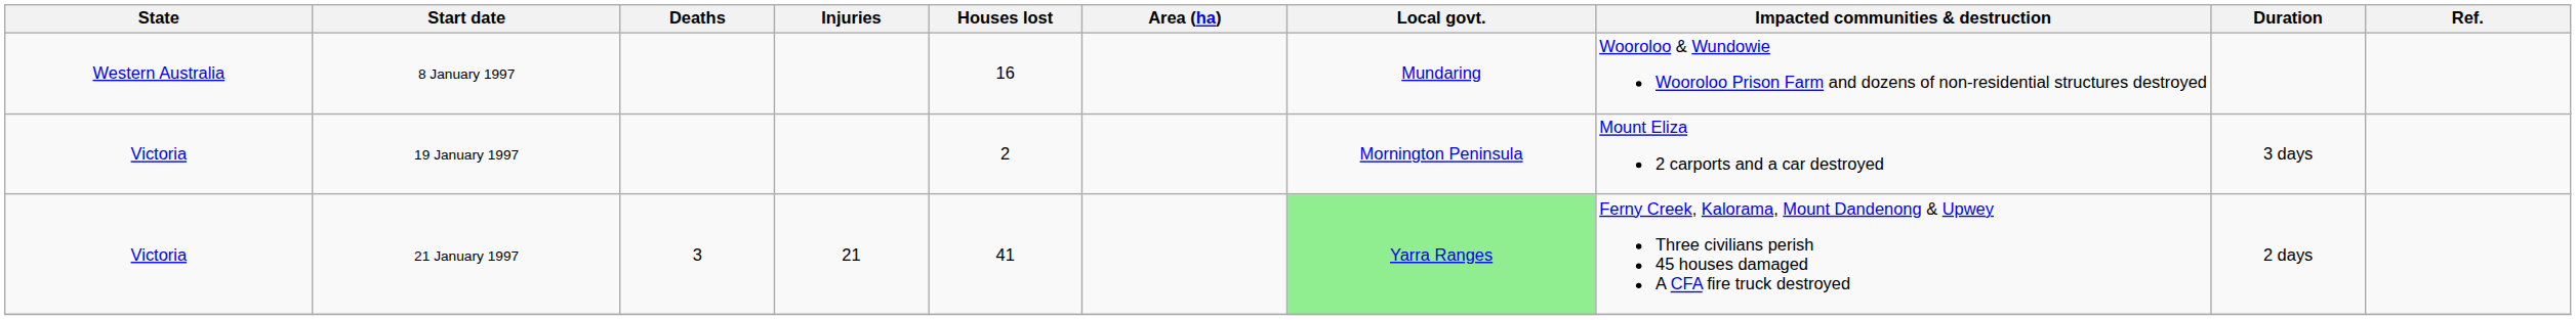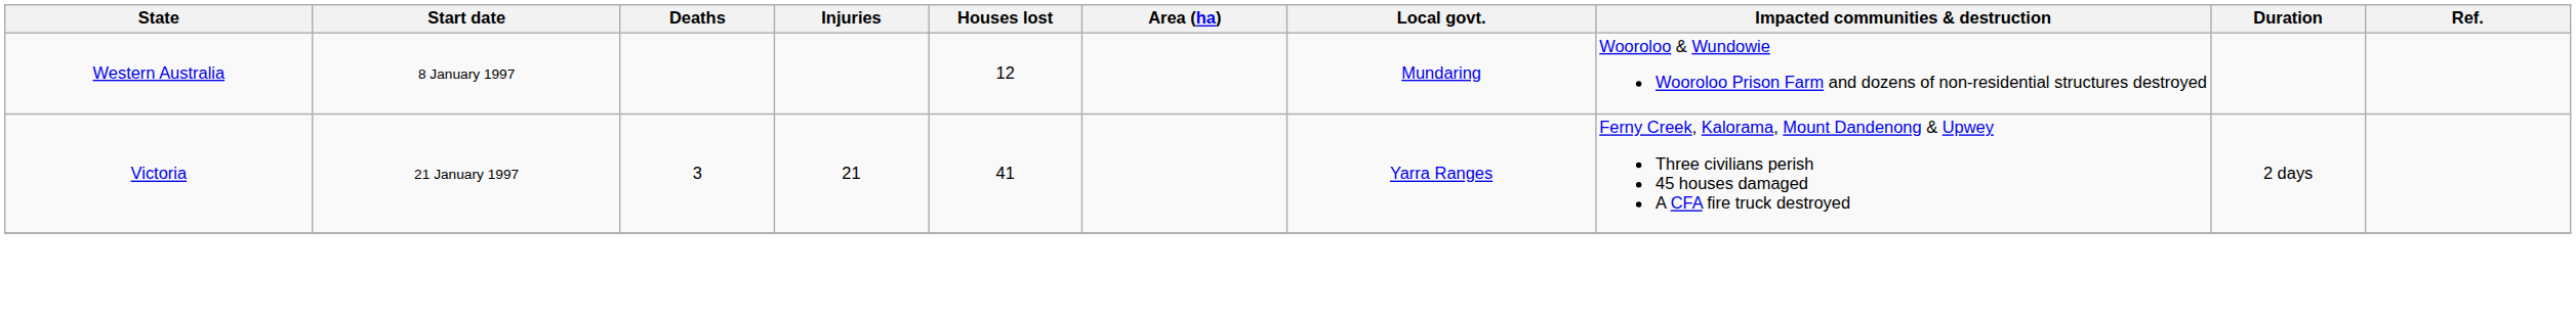 <table class="wikitable sortable" style="font-size: 9pt">
 <tr>
 <th scope="col" width="12%" align="center">State</th>
 <th scope="col" width="12%" align="center">Start date</th>
 <th scope="col" width="6%" align="center">Deaths</th>
 <th scope="col" width="6%" align="center">Injuries</th>
 <th scope="col" width="6%" align="center">Houses lost</th>
 <th scope="col" width="8%" align="center">Area (<a href='#'>ha</a>)</th>
 <th scope="col" width="12%" align="center">Local govt.</th>
 <th scope="col" align="center" class="unsortable">Impacted communities & destruction</th>
 <th scope="col" width="6%" align="center" class="unsortable">Duration</th>
 <th scope="col" width="8%" align="center" class="unsortable">Ref.</th>
 </tr>
 <tr>
 <td style="text-align:center;"><a href='#'>Western Australia</a></td>
 <td style="text-align:center;"><small>8 January 1997</small></td>
 <td style="text-align:center;"></td>
 <td style="text-align:center;"></td>
-<td style="text-align:center;">16</td>
+<td style="text-align:center;">12</td>
 <td style="text-align:center;"></td>
 <td style="text-align:center;"><a href='#'>Mundaring</a></td>
 <td><a href='#'>Wooroloo</a> & <a href='#'>Wundowie</a><br><ul><li><a href='#'>Wooroloo Prison Farm</a> and dozens of non-residential structures destroyed</li></ul></td>
 <td style="text-align:center;"></td>
-<td style="text-align:center;"></td>
-</tr>
-<tr>
-<td style="text-align:center;"><a href='#'>Victoria</a></td>
-<td style="text-align:center;"><small>19 January 1997</small></td>
-<td style="text-align:center;"></td>
-<td style="text-align:center;"></td>
-<td style="text-align:center;">2</td>
-<td style="text-align:center;"></td>
-<td style="text-align:center;"><a href='#'>Mornington Peninsula</a></td>
-<td><a href='#'>Mount Eliza</a><br><ul><li>2 carports and a car destroyed</li></ul></td>
-<td style="text-align:center;">3 days</td>
 <td style="text-align:center;"></td>
 </tr>
 <tr>
 <td style="text-align:center;"><a href='#'>Victoria</a></td>
 <td style="text-align:center;"><small>21 January 1997</small></td>
 <td style="text-align:center;">3</td>
 <td style="text-align:center;">21</td>
 <td style="text-align:center;">41</td>
 <td style="text-align:center;"></td>
-<td style="background: lightgreen; text-align:center;"><a href='#'>Yarra Ranges</a></td>
+<td style="text-align:center;"><a href='#'>Yarra Ranges</a></td>
 <td><a href='#'>Ferny Creek</a>, <a href='#'>Kalorama</a>, <a href='#'>Mount Dandenong</a> & <a href='#'>Upwey</a><br><ul><li>Three civilians perish</li><li>45 houses damaged</li><li>A <a href='#'>CFA</a> fire truck destroyed</li></ul></td>
 <td style="text-align:center;">2 days</td>
 <td style="text-align:center;"></td>
 </tr>
 <tr>
 </tr>
 </table>
